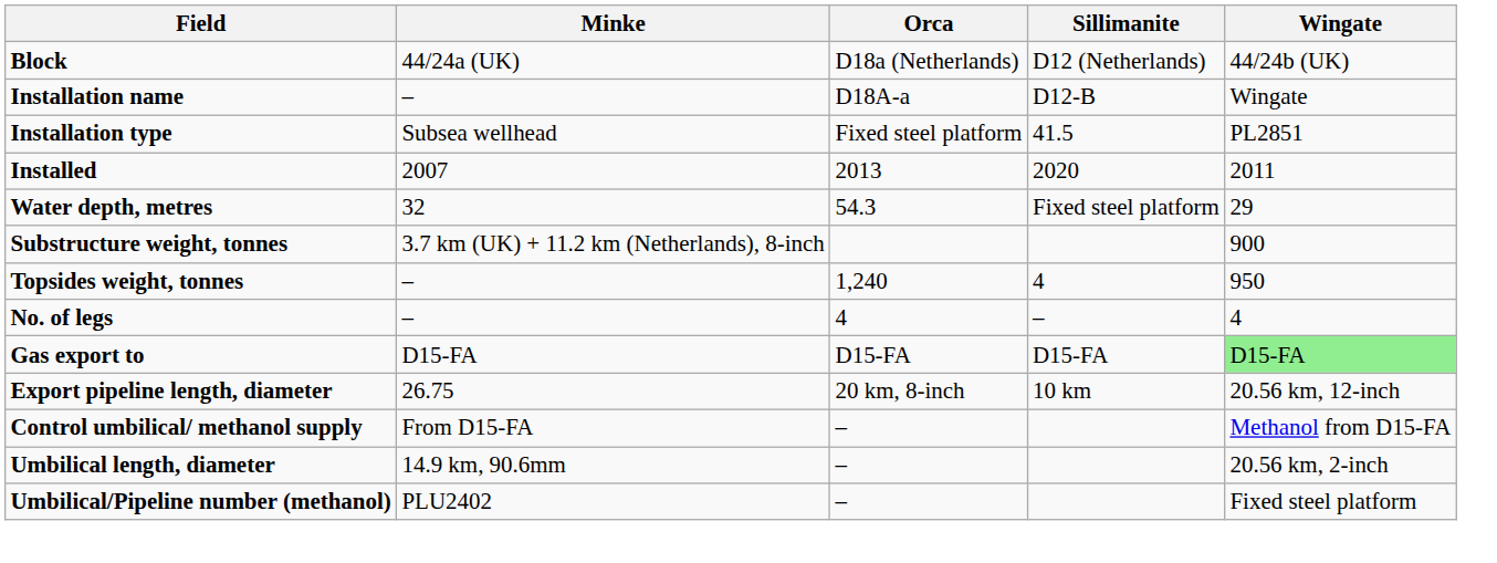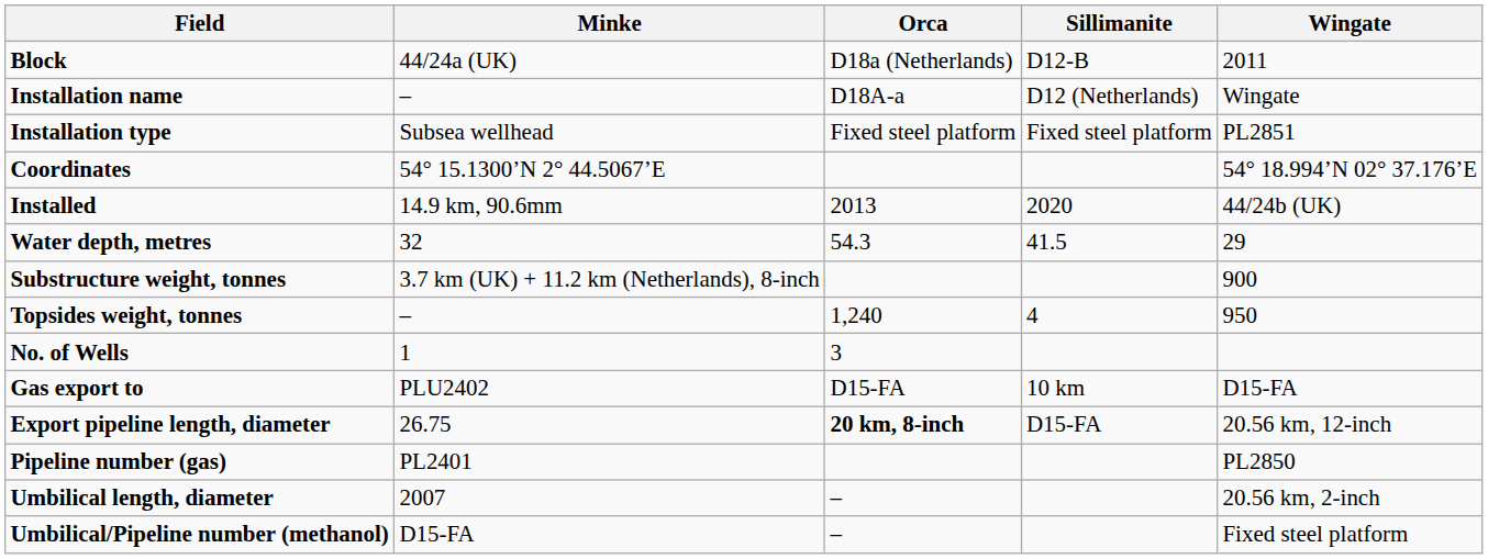 <table class="wikitable">
 <tr>
 <th>Field</th>
 <th>Minke</th>
 <th>Orca</th>
 <th>Sillimanite</th>
 <th>Wingate</th>
 </tr>
 <tr>
 <td><strong>Block</strong></td>
 <td>44/24a (UK)</td>
 <td>D18a (Netherlands)</td>
-<td>D12 (Netherlands)</td>
-<td>44/24b (UK)</td>
+<td>D12-B</td>
+<td>2011</td>
 </tr>
 <tr>
 <td><strong>Installation name</strong></td>
 <td>–</td>
 <td>D18A-a</td>
-<td>D12-B</td>
+<td>D12 (Netherlands)</td>
 <td>Wingate</td>
 </tr>
 <tr>
 <td><strong>Installation type</strong></td>
 <td>Subsea wellhead</td>
 <td>Fixed steel platform</td>
-<td>41.5</td>
+<td>Fixed steel platform</td>
 <td>PL2851</td>
 </tr>
 <tr>
+<td><strong>Coordinates</strong></td>
+<td>54° 15.1300’N 2° 44.5067’E</td>
+<td></td>
+<td></td>
+<td>54° 18.994’N 02° 37.176’E</td>
+</tr>
+<tr>
 <td><strong>Installed</strong></td>
-<td>2007</td>
+<td>14.9 km, 90.6mm</td>
 <td>2013</td>
 <td>2020</td>
-<td>2011</td>
+<td>44/24b (UK)</td>
 </tr>
 <tr>
 <td><strong>Water depth, metres</strong></td>
 <td>32</td>
 <td>54.3</td>
-<td>Fixed steel platform</td>
+<td>41.5</td>
 <td>29</td>
 </tr>
 <tr>
 <td><strong>Substructure weight, tonnes</strong></td>
 <td>3.7 km (UK) + 11.2 km (Netherlands), 8-inch</td>
 <td></td>
 <td></td>
 <td>900</td>
 </tr>
 <tr>
 <td><strong>Topsides weight, tonnes</strong></td>
 <td>–</td>
 <td>1,240</td>
 <td>4</td>
 <td>950</td>
 </tr>
 <tr>
-<td><strong>No. of legs</strong></td>
-<td>–</td>
-<td>4</td>
-<td>–</td>
-<td>4</td>
+<td><strong>No. of Wells</strong></td>
+<td>1</td>
+<td>3</td>
+<td></td>
+<td></td>
 </tr>
 <tr>
 <td><strong>Gas export to</strong></td>
+<td>PLU2402</td>
 <td>D15-FA</td>
+<td>10 km</td>
 <td>D15-FA</td>
-<td>D15-FA</td>
-<td style="background: lightgreen;">D15-FA</td>
 </tr>
 <tr>
 <td><strong>Export pipeline length, diameter</strong></td>
 <td>26.75</td>
-<td>20 km, 8-inch</td>
-<td>10 km</td>
+<td><strong>20 km, 8-inch</strong></td>
+<td>D15-FA</td>
 <td>20.56 km, 12-inch</td>
 </tr>
 <tr>
-<td><strong>Control umbilical/ methanol supply</strong></td>
-<td>From D15-FA</td>
-<td>–</td>
+<td><strong>Pipeline number (gas)</strong></td>
+<td>PL2401</td>
 <td></td>
-<td><a href='#'>Methanol</a> from D15-FA</td>
+<td></td>
+<td>PL2850</td>
 </tr>
 <tr>
 <td><strong>Umbilical length, diameter</strong></td>
-<td>14.9 km, 90.6mm</td>
+<td>2007</td>
 <td>–</td>
 <td></td>
 <td>20.56 km, 2-inch</td>
 </tr>
 <tr>
 <td><strong>Umbilical/Pipeline number (methanol)</strong></td>
-<td>PLU2402</td>
+<td>D15-FA</td>
 <td>–</td>
 <td></td>
 <td>Fixed steel platform</td>
 </tr>
 </table>
